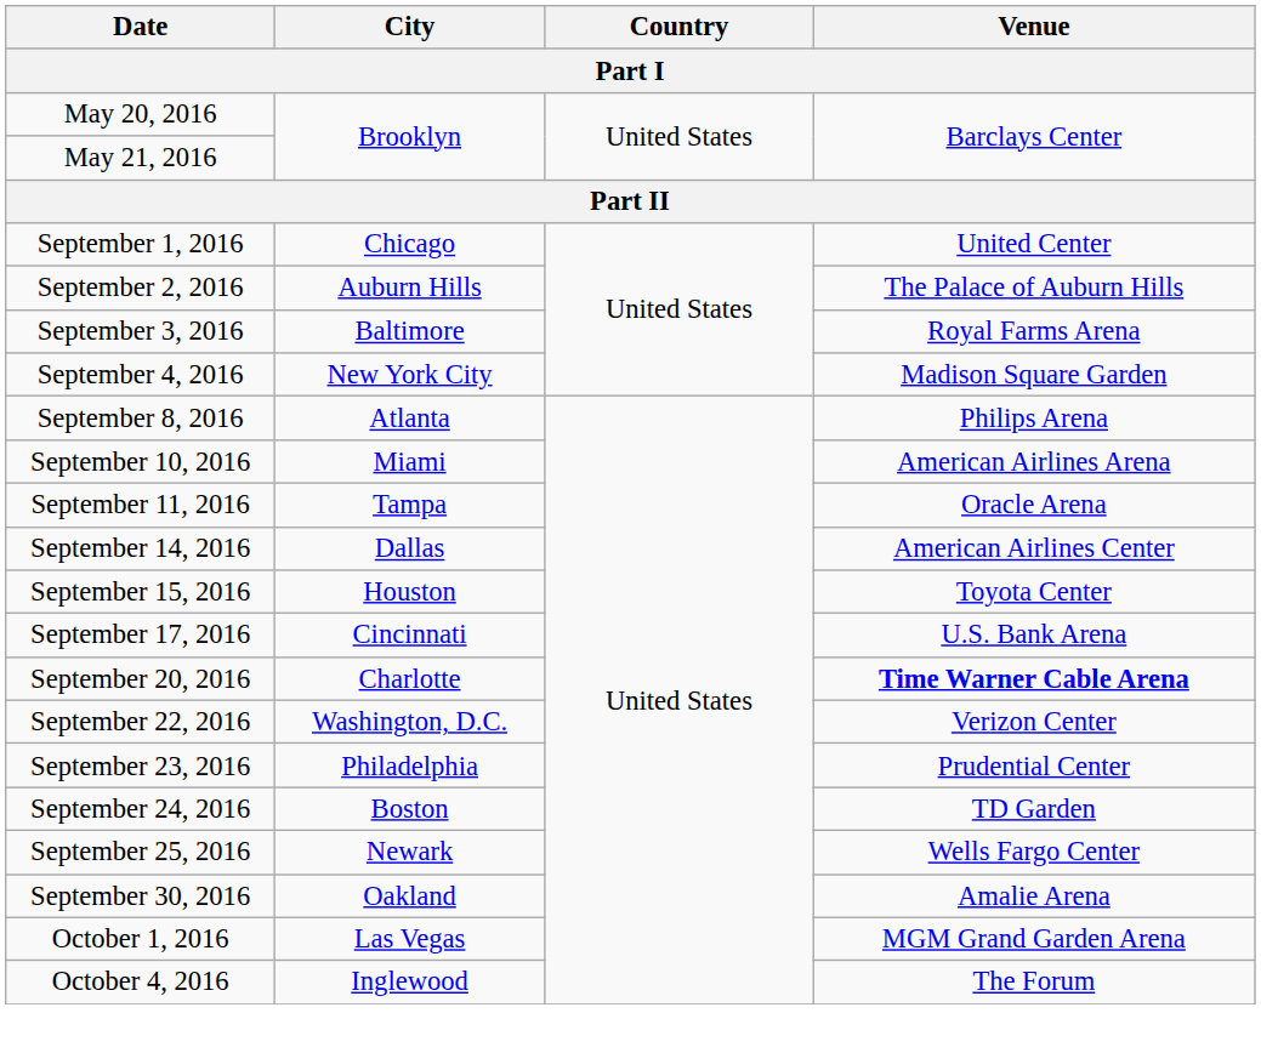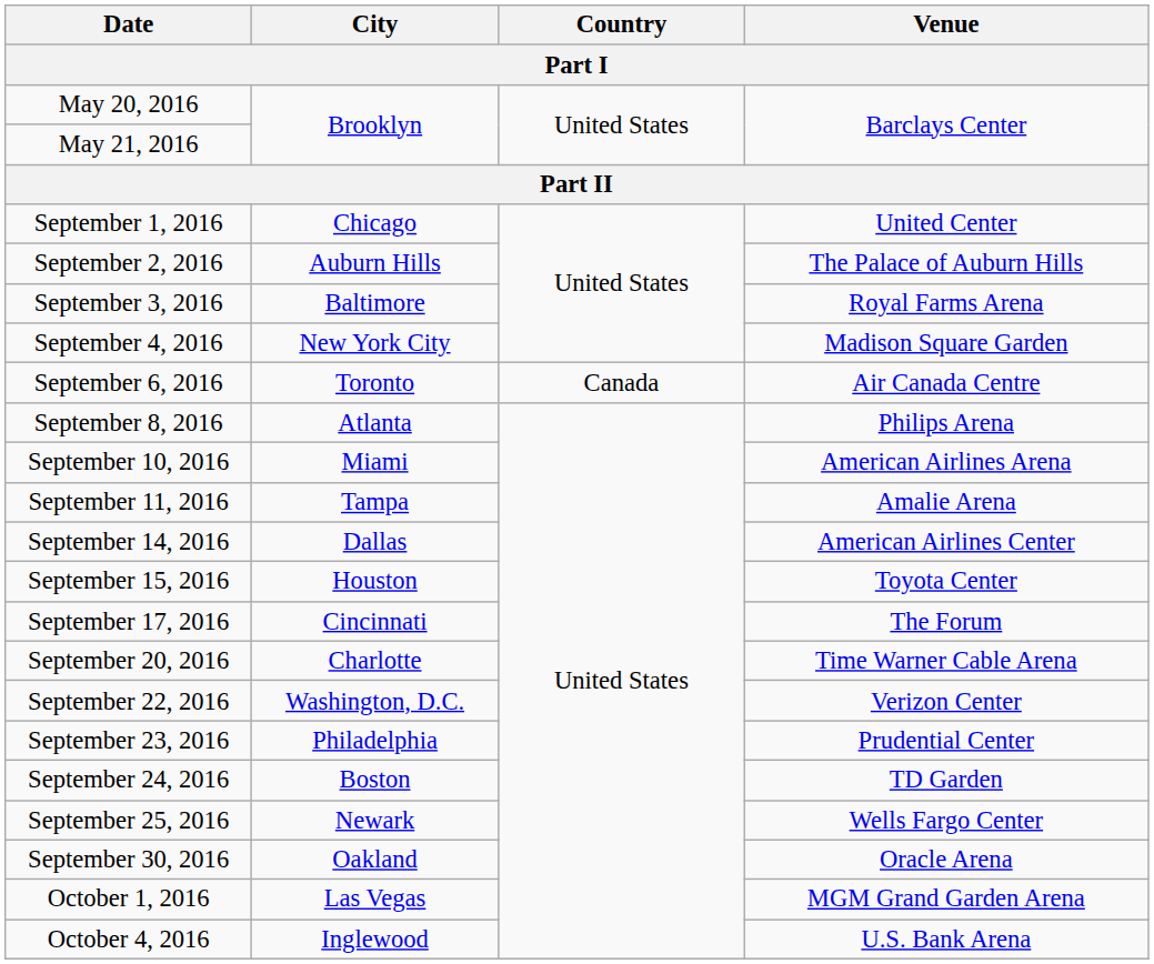 <table class="wikitable" style="text-align:center;">
 <tr>
 <th style="width:150px;">Date</th>
 <th style="width:150px;">City</th>
 <th style="width:150px;">Country</th>
 <th style="width:250px;">Venue</th>
 </tr>
 <tr>
 <th colspan="4">Part I</th>
 </tr>
 <tr>
 <td>May 20, 2016</td>
 <td rowspan="2"><a href='#'>Brooklyn</a></td>
 <td rowspan="2">United States</td>
 <td rowspan="2"><a href='#'>Barclays Center</a></td>
 </tr>
 <tr>
 <td>May 21, 2016</td>
 </tr>
 <tr>
 <th colspan="4">Part II</th>
 </tr>
 <tr>
 <td>September 1, 2016</td>
 <td><a href='#'>Chicago</a></td>
 <td rowspan="4">United States</td>
 <td><a href='#'>United Center</a></td>
 </tr>
 <tr>
 <td>September 2, 2016</td>
 <td><a href='#'>Auburn Hills</a></td>
 <td><a href='#'>The Palace of Auburn Hills</a></td>
 </tr>
 <tr>
 <td>September 3, 2016</td>
 <td><a href='#'>Baltimore</a></td>
 <td><a href='#'>Royal Farms Arena</a></td>
 </tr>
 <tr>
 <td>September 4, 2016</td>
 <td><a href='#'>New York City</a></td>
 <td><a href='#'>Madison Square Garden</a></td>
 </tr>
 <tr>
+<td>September 6, 2016</td>
+<td><a href='#'>Toronto</a></td>
+<td>Canada</td>
+<td><a href='#'>Air Canada Centre</a></td>
+</tr>
+<tr>
 <td>September 8, 2016</td>
 <td><a href='#'>Atlanta</a></td>
 <td rowspan="14">United States</td>
 <td><a href='#'>Philips Arena</a></td>
 </tr>
 <tr>
 <td>September 10, 2016</td>
 <td><a href='#'>Miami</a></td>
 <td><a href='#'>American Airlines Arena</a></td>
 </tr>
 <tr>
 <td>September 11, 2016</td>
 <td><a href='#'>Tampa</a></td>
-<td><a href='#'>Oracle Arena</a></td>
+<td><a href='#'>Amalie Arena</a></td>
 </tr>
 <tr>
 <td>September 14, 2016</td>
 <td><a href='#'>Dallas</a></td>
 <td><a href='#'>American Airlines Center</a></td>
 </tr>
 <tr>
 <td>September 15, 2016</td>
 <td><a href='#'>Houston</a></td>
 <td><a href='#'>Toyota Center</a></td>
 </tr>
 <tr>
 <td>September 17, 2016</td>
 <td><a href='#'>Cincinnati</a></td>
-<td><a href='#'>U.S. Bank Arena</a></td>
+<td><a href='#'>The Forum</a></td>
 </tr>
 <tr>
 <td>September 20, 2016</td>
 <td><a href='#'>Charlotte</a></td>
-<td><strong><a href='#'>Time Warner Cable Arena</a></strong></td>
+<td><a href='#'>Time Warner Cable Arena</a></td>
 </tr>
 <tr>
 <td>September 22, 2016</td>
 <td><a href='#'>Washington, D.C.</a></td>
 <td><a href='#'>Verizon Center</a></td>
 </tr>
 <tr>
 <td>September 23, 2016</td>
 <td><a href='#'>Philadelphia</a></td>
 <td><a href='#'>Prudential Center</a></td>
 </tr>
 <tr>
 <td>September 24, 2016</td>
 <td><a href='#'>Boston</a></td>
 <td><a href='#'>TD Garden</a></td>
 </tr>
 <tr>
 <td>September 25, 2016</td>
 <td><a href='#'>Newark</a></td>
 <td><a href='#'>Wells Fargo Center</a></td>
 </tr>
 <tr>
 <td>September 30, 2016</td>
 <td><a href='#'>Oakland</a></td>
-<td><a href='#'>Amalie Arena</a></td>
+<td><a href='#'>Oracle Arena</a></td>
 </tr>
 <tr>
 <td>October 1, 2016</td>
 <td><a href='#'>Las Vegas</a></td>
 <td><a href='#'>MGM Grand Garden Arena</a></td>
 </tr>
 <tr>
 <td>October 4, 2016</td>
 <td><a href='#'>Inglewood</a></td>
-<td><a href='#'>The Forum</a></td>
+<td><a href='#'>U.S. Bank Arena</a></td>
 </tr>
 <tr>
 </tr>
 </table>
